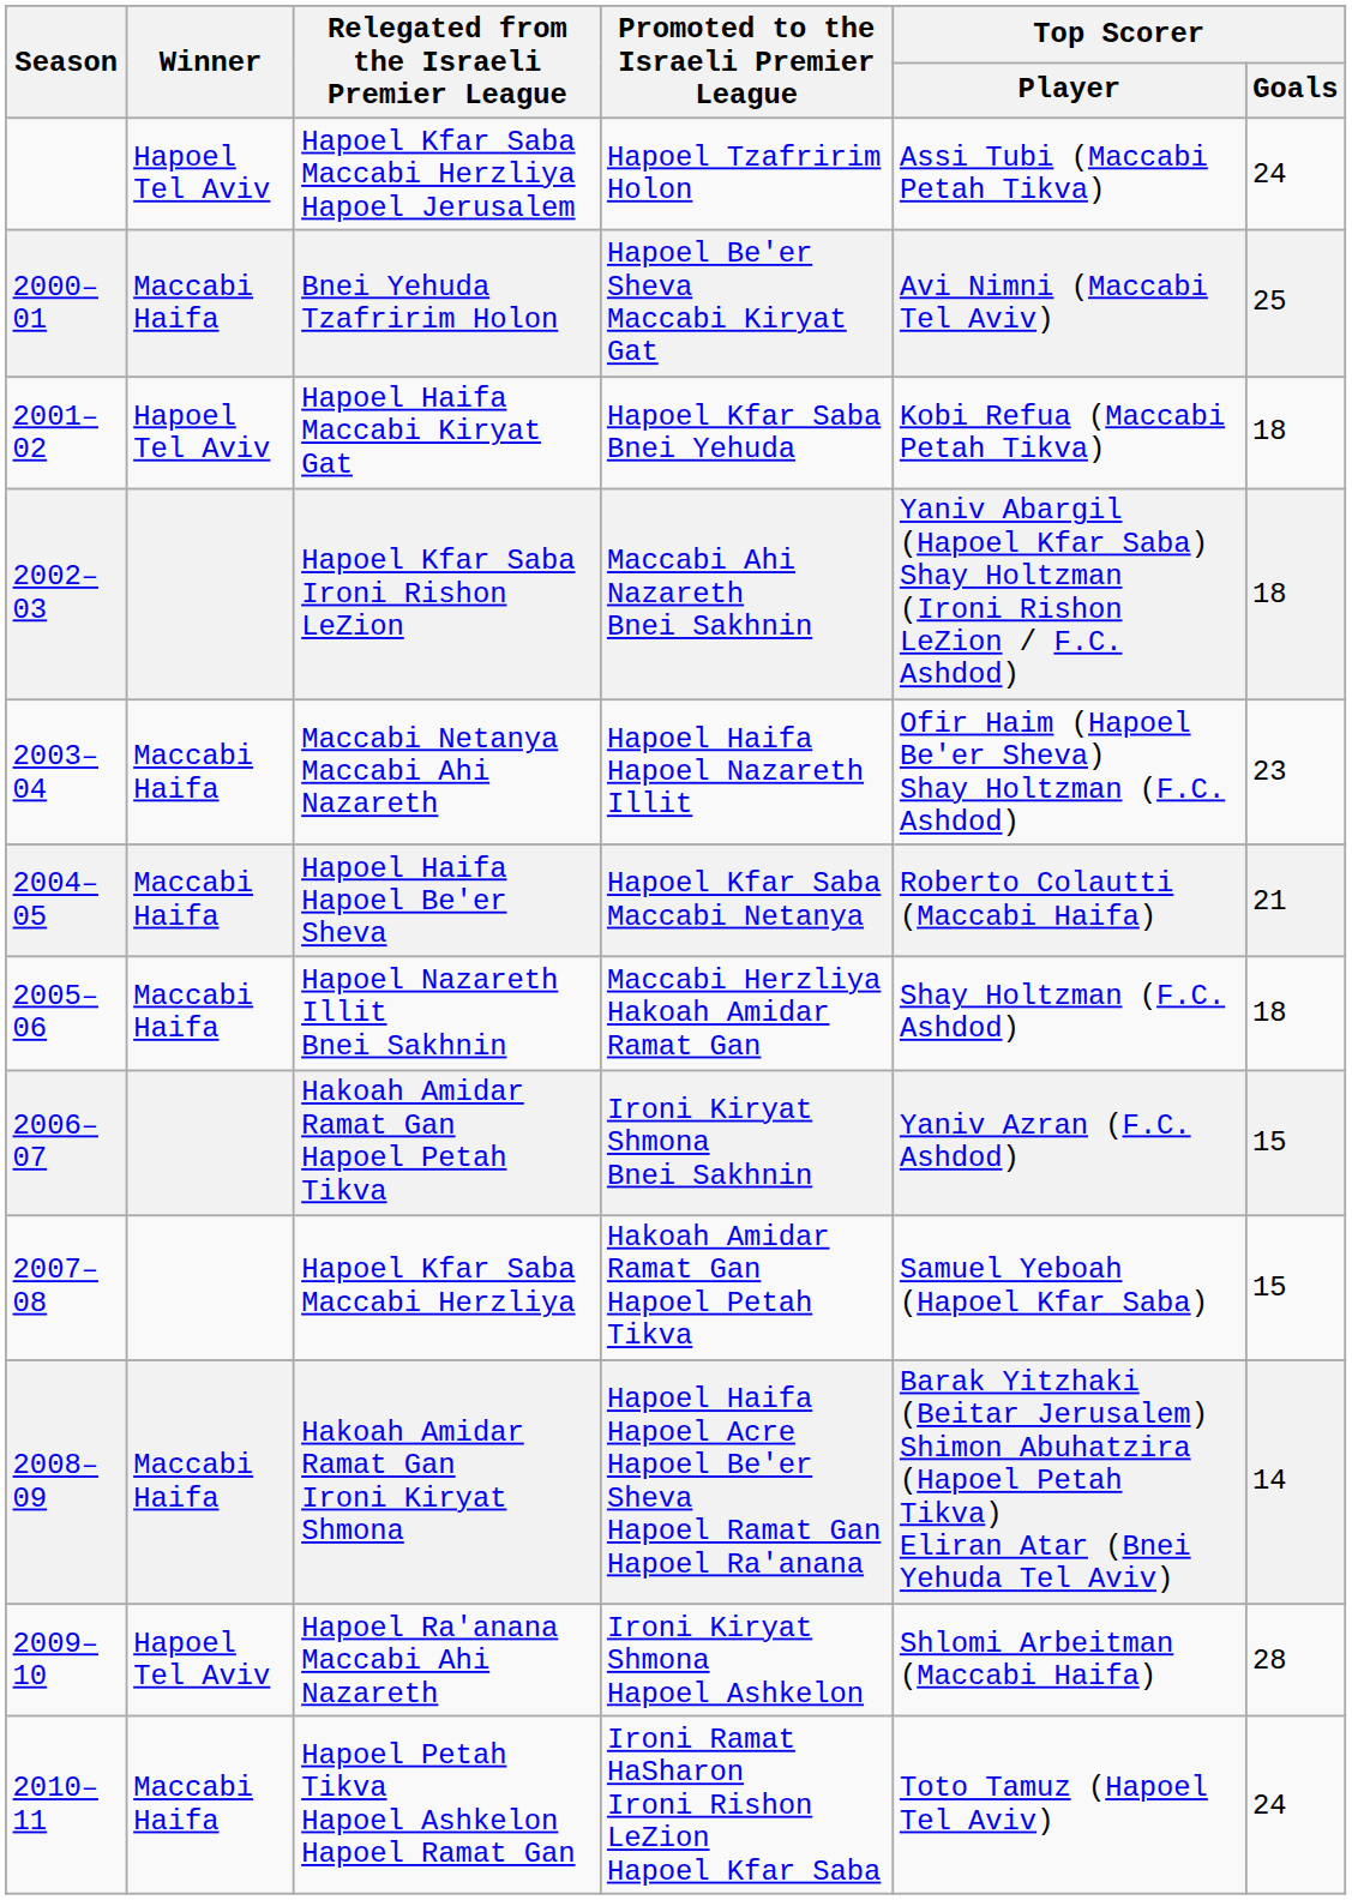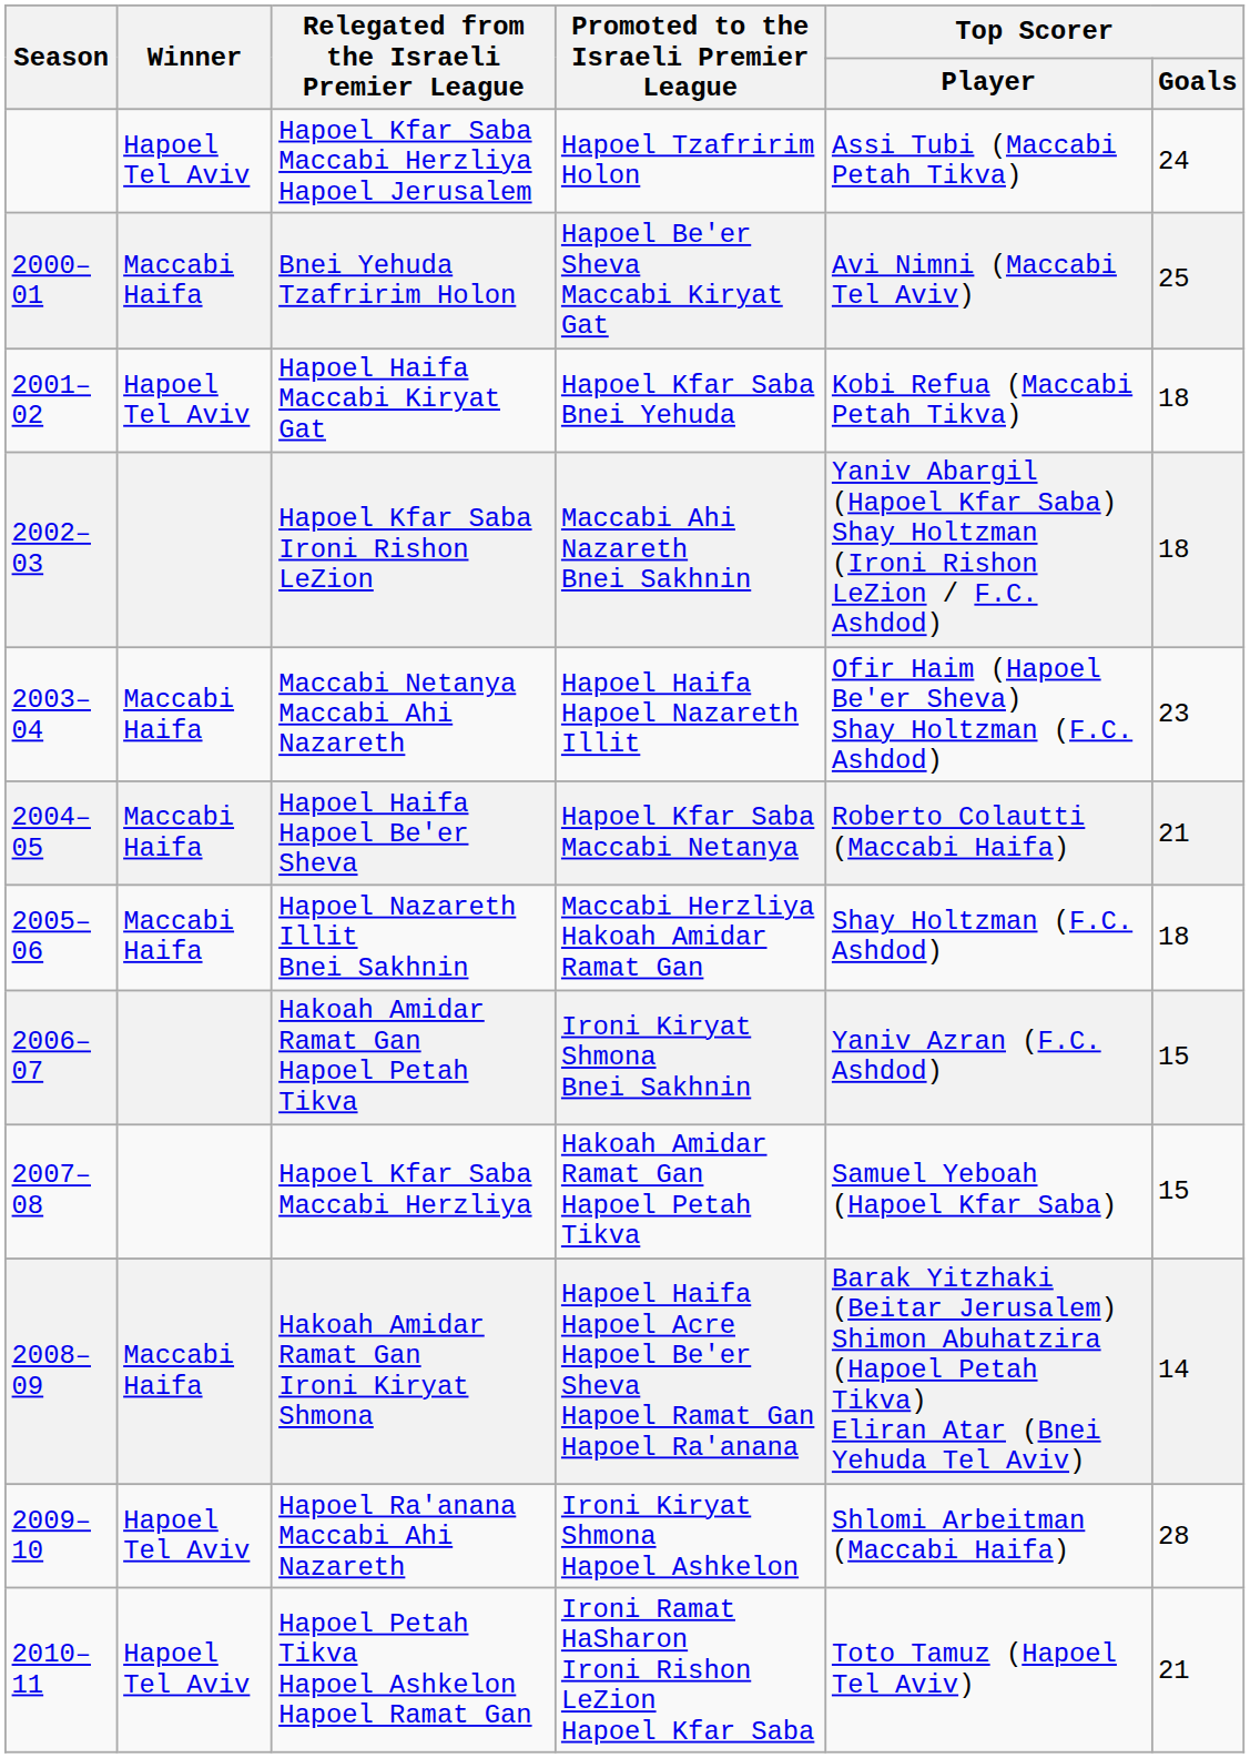 <table class="wikitable">
 <tr>
 <th rowspan="2">Season</th>
 <th rowspan="2">Winner</th>
 <th rowspan="2">Relegated from the Israeli Premier League</th>
 <th rowspan="2">Promoted to the Israeli Premier League</th>
 <th colspan=2>Top Scorer</th>
 </tr>
 <tr>
 <th>Player</th>
 <th>Goals</th>
 </tr>
 <tr>
 <td></td>
 <td><a href='#'>Hapoel Tel Aviv</a></td>
 <td><a href='#'>Hapoel Kfar Saba</a><br><a href='#'>Maccabi Herzliya</a><br><a href='#'>Hapoel Jerusalem</a></td>
 <td><a href='#'>Hapoel Tzafririm Holon</a></td>
 <td><a href='#'>Assi Tubi</a> (<a href='#'>Maccabi Petah Tikva</a>)</td>
 <td>24</td>
 </tr>
 <tr bgcolor="#f2f2f2">
 <td><a href='#'>2000–01</a></td>
 <td><a href='#'>Maccabi Haifa</a></td>
 <td><a href='#'>Bnei Yehuda</a><br><a href='#'>Tzafririm Holon</a></td>
 <td><a href='#'>Hapoel Be'er Sheva</a><br><a href='#'>Maccabi Kiryat Gat</a></td>
 <td><a href='#'>Avi Nimni</a> (<a href='#'>Maccabi Tel Aviv</a>)</td>
 <td>25</td>
 </tr>
 <tr>
 <td><a href='#'>2001–02</a></td>
 <td><a href='#'>Hapoel Tel Aviv</a></td>
 <td><a href='#'>Hapoel Haifa</a><br><a href='#'>Maccabi Kiryat Gat</a></td>
 <td><a href='#'>Hapoel Kfar Saba</a><br><a href='#'>Bnei Yehuda</a></td>
 <td><a href='#'>Kobi Refua</a> (<a href='#'>Maccabi Petah Tikva</a>)</td>
 <td>18</td>
 </tr>
 <tr bgcolor="#f2f2f2">
 <td><a href='#'>2002–03</a></td>
 <td></td>
 <td><a href='#'>Hapoel Kfar Saba</a><br><a href='#'>Ironi Rishon LeZion</a></td>
 <td><a href='#'>Maccabi Ahi Nazareth</a><br><a href='#'>Bnei Sakhnin</a></td>
 <td><a href='#'>Yaniv Abargil</a> (<a href='#'>Hapoel Kfar Saba</a>)<br><a href='#'>Shay Holtzman</a> (<a href='#'>Ironi Rishon LeZion</a> / <a href='#'>F.C. Ashdod</a>)</td>
 <td>18</td>
 </tr>
 <tr>
 <td><a href='#'>2003–04</a></td>
 <td><a href='#'>Maccabi Haifa</a></td>
 <td><a href='#'>Maccabi Netanya</a><br><a href='#'>Maccabi Ahi Nazareth</a></td>
 <td><a href='#'>Hapoel Haifa</a><br><a href='#'>Hapoel Nazareth Illit</a></td>
 <td><a href='#'>Ofir Haim</a> (<a href='#'>Hapoel Be'er Sheva</a>)<br><a href='#'>Shay Holtzman</a> (<a href='#'>F.C. Ashdod</a>)</td>
 <td>23</td>
 </tr>
 <tr bgcolor="#f2f2f2">
 <td><a href='#'>2004–05</a></td>
 <td><a href='#'>Maccabi Haifa</a></td>
 <td><a href='#'>Hapoel Haifa</a><br><a href='#'>Hapoel Be'er Sheva</a></td>
 <td><a href='#'>Hapoel Kfar Saba</a><br><a href='#'>Maccabi Netanya</a></td>
 <td><a href='#'>Roberto Colautti</a> (<a href='#'>Maccabi Haifa</a>)</td>
 <td>21</td>
 </tr>
 <tr>
 <td><a href='#'>2005–06</a></td>
 <td><a href='#'>Maccabi Haifa</a></td>
 <td><a href='#'>Hapoel Nazareth Illit</a><br><a href='#'>Bnei Sakhnin</a></td>
 <td><a href='#'>Maccabi Herzliya</a><br><a href='#'>Hakoah Amidar Ramat Gan</a></td>
 <td><a href='#'>Shay Holtzman</a> (<a href='#'>F.C. Ashdod</a>)</td>
 <td>18</td>
 </tr>
 <tr bgcolor="#f2f2f2">
 <td><a href='#'>2006–07</a></td>
 <td></td>
 <td><a href='#'>Hakoah Amidar Ramat Gan</a><br><a href='#'>Hapoel Petah Tikva</a></td>
 <td><a href='#'>Ironi Kiryat Shmona</a><br><a href='#'>Bnei Sakhnin</a></td>
 <td><a href='#'>Yaniv Azran</a> (<a href='#'>F.C. Ashdod</a>)</td>
 <td>15</td>
 </tr>
 <tr>
 <td><a href='#'>2007–08</a></td>
 <td></td>
 <td><a href='#'>Hapoel Kfar Saba</a><br><a href='#'>Maccabi Herzliya</a></td>
 <td><a href='#'>Hakoah Amidar Ramat Gan</a><br><a href='#'>Hapoel Petah Tikva</a></td>
 <td><a href='#'>Samuel Yeboah</a> (<a href='#'>Hapoel Kfar Saba</a>)</td>
 <td>15</td>
 </tr>
 <tr bgcolor="#f2f2f2">
 <td><a href='#'>2008–09</a></td>
 <td><a href='#'>Maccabi Haifa</a></td>
 <td><a href='#'>Hakoah Amidar Ramat Gan</a><br><a href='#'>Ironi Kiryat Shmona</a></td>
 <td><a href='#'>Hapoel Haifa</a><br><a href='#'>Hapoel Acre</a><br><a href='#'>Hapoel Be'er Sheva</a><br><a href='#'>Hapoel Ramat Gan</a><br><a href='#'>Hapoel Ra'anana</a></td>
 <td><a href='#'>Barak Yitzhaki</a> (<a href='#'>Beitar Jerusalem</a>)<br><a href='#'>Shimon Abuhatzira</a> (<a href='#'>Hapoel Petah Tikva</a>)<br><a href='#'>Eliran Atar</a> (<a href='#'>Bnei Yehuda Tel Aviv</a>)</td>
 <td>14</td>
 </tr>
 <tr>
 <td><a href='#'>2009–10</a></td>
 <td><a href='#'>Hapoel Tel Aviv</a></td>
 <td><a href='#'>Hapoel Ra'anana</a><br><a href='#'>Maccabi Ahi Nazareth</a></td>
 <td><a href='#'>Ironi Kiryat Shmona</a><br><a href='#'>Hapoel Ashkelon</a></td>
 <td><a href='#'>Shlomi Arbeitman</a> (<a href='#'>Maccabi Haifa</a>)</td>
 <td>28</td>
 </tr>
 <tr>
 <td><a href='#'>2010–11</a></td>
-<td><a href='#'>Maccabi Haifa</a></td>
+<td><a href='#'>Hapoel Tel Aviv</a></td>
 <td><a href='#'>Hapoel Petah Tikva</a><br><a href='#'>Hapoel Ashkelon</a><br><a href='#'>Hapoel Ramat Gan</a></td>
 <td><a href='#'>Ironi Ramat HaSharon</a><br><a href='#'>Ironi Rishon LeZion</a><br><a href='#'>Hapoel Kfar Saba</a></td>
 <td><a href='#'>Toto Tamuz</a> (<a href='#'>Hapoel Tel Aviv</a>)</td>
-<td>24</td>
+<td>21</td>
 </tr>
 </table>
